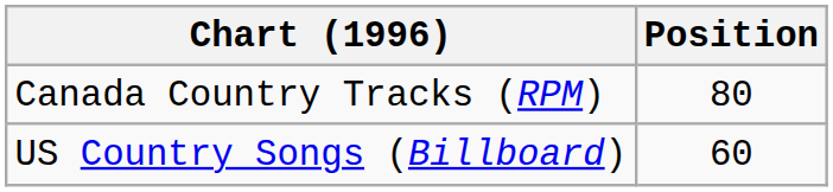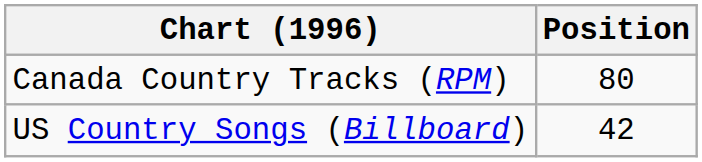 <table class="wikitable sortable">
 <tr>
 <th scope="col">Chart (1996)</th>
 <th scope="col">Position</th>
 </tr>
 <tr>
 <td>Canada Country Tracks (<em><a href='#'>RPM</a></em>)</td>
 <td align="center">80</td>
 </tr>
 <tr>
 <td>US <a href='#'>Country Songs</a> (<em><a href='#'>Billboard</a></em>)</td>
-<td align="center">60</td>
+<td align="center">42</td>
 </tr>
 </table>
